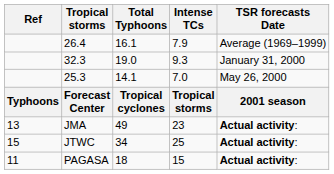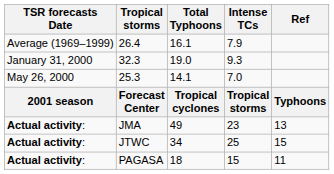 <table class="wikitable" style="float:right">
 <tr>
-<th>Ref</th>
+<th>TSR forecasts<br>Date</th>
 <th>Tropical<br>storms</th>
 <th>Total<br>Typhoons</th>
 <th>Intense<br>TCs</th>
-<th>TSR forecasts<br>Date</th>
+<th>Ref</th>
 </tr>
 <tr>
-<td></td>
+<td>Average (1969–1999)</td>
 <td>26.4</td>
 <td>16.1</td>
 <td>7.9</td>
-<td>Average (1969–1999)</td>
+<td></td>
 </tr>
 <tr>
-<td></td>
+<td>January 31, 2000</td>
 <td>32.3</td>
 <td>19.0</td>
 <td>9.3</td>
-<td>January 31, 2000</td>
+<td></td>
 </tr>
 <tr>
-<td></td>
+<td>May 26, 2000</td>
 <td>25.3</td>
 <td>14.1</td>
 <td>7.0</td>
-<td>May 26, 2000</td>
+<td></td>
 </tr>
 <tr>
-<th>Typhoons</th>
+<th>2001 season</th>
 <th>Forecast<br>Center</th>
 <th>Tropical<br>cyclones</th>
 <th>Tropical<br>storms</th>
-<th>2001 season</th>
+<th>Typhoons</th>
 </tr>
 <tr>
-<td>13</td>
+<td><strong>Actual activity</strong>:</td>
 <td>JMA</td>
 <td>49</td>
 <td>23</td>
-<td><strong>Actual activity</strong>:</td>
+<td>13</td>
 </tr>
 <tr>
-<td>15</td>
+<td><strong>Actual activity</strong>:</td>
 <td>JTWC</td>
 <td>34</td>
 <td>25</td>
-<td><strong>Actual activity</strong>:</td>
+<td>15</td>
 </tr>
 <tr>
-<td>11</td>
+<td><strong>Actual activity</strong>:</td>
 <td>PAGASA</td>
 <td>18</td>
 <td>15</td>
-<td><strong>Actual activity</strong>:</td>
+<td>11</td>
 </tr>
 </table>
